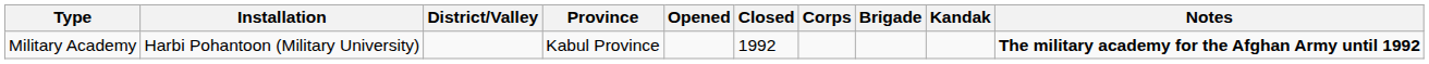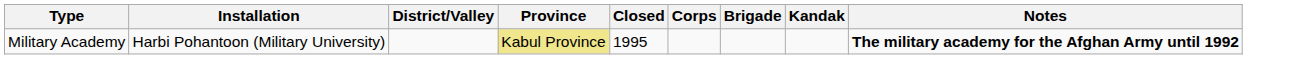 <table class="wikitable">
 <tr>
 <th>Type</th>
 <th>Installation</th>
 <th>District/Valley</th>
 <th>Province</th>
-<th>Opened</th>
 <th>Closed</th>
 <th>Corps</th>
 <th>Brigade</th>
 <th>Kandak</th>
 <th>Notes</th>
 </tr>
 <tr>
 <td>Military Academy</td>
 <td>Harbi Pohantoon (Military University)</td>
 <td></td>
-<td>Kabul Province</td>
-<td></td>
-<td>1992</td>
+<td style="background: khaki;">Kabul Province</td>
+<td>1995</td>
 <td></td>
 <td></td>
 <td></td>
 <td><strong>The military academy for the Afghan Army until 1992</strong></td>
 </tr>
 </table>
